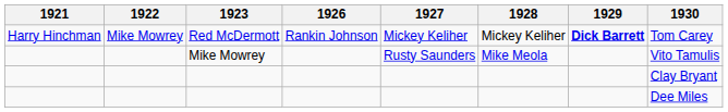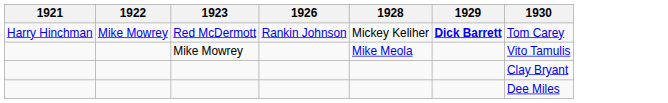 <table class="wikitable">
 <tr>
 <th><strong>1921</strong></th>
 <th><strong>1922</strong></th>
 <th><strong>1923</strong></th>
 <th><strong>1926</strong></th>
-<th><strong>1927</strong></th>
 <th><strong>1928</strong></th>
 <th><strong>1929</strong></th>
 <th><strong>1930</strong></th>
 </tr>
 <tr>
 <td><a href='#'>Harry Hinchman</a></td>
 <td><a href='#'>Mike Mowrey</a></td>
 <td><a href='#'>Red McDermott</a></td>
 <td><a href='#'>Rankin Johnson</a></td>
-<td><a href='#'>Mickey Keliher</a></td>
 <td>Mickey Keliher</td>
 <td><strong><a href='#'>Dick Barrett</a></strong></td>
 <td><a href='#'>Tom Carey</a></td>
 </tr>
 <tr>
 <td></td>
 <td></td>
 <td>Mike Mowrey</td>
 <td></td>
-<td><a href='#'>Rusty Saunders</a></td>
 <td><a href='#'>Mike Meola</a></td>
 <td></td>
 <td><a href='#'>Vito Tamulis</a></td>
 </tr>
 <tr>
-<td></td>
 <td></td>
 <td></td>
 <td></td>
 <td></td>
 <td></td>
 <td></td>
 <td><a href='#'>Clay Bryant</a></td>
 </tr>
 <tr>
 <td></td>
 <td></td>
 <td></td>
 <td></td>
 <td></td>
 <td></td>
-<td></td>
 <td><a href='#'>Dee Miles</a></td>
 </tr>
 </table>
